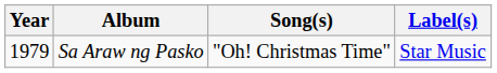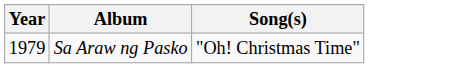 <table class="wikitable">
 <tr>
 <th>Year</th>
 <th>Album</th>
 <th>Song(s)</th>
-<th><a href='#'>Label(s)</a></th>
 </tr>
 <tr>
 <td style="text-align:center;">1979</td>
 <td style="text-align:left;"><em>Sa Araw ng Pasko</em></td>
 <td style="text-align:center;">"Oh! Christmas Time"</td>
-<td style="text-align:center;"><a href='#'>Star Music</a></td>
 </tr>
 </table>
